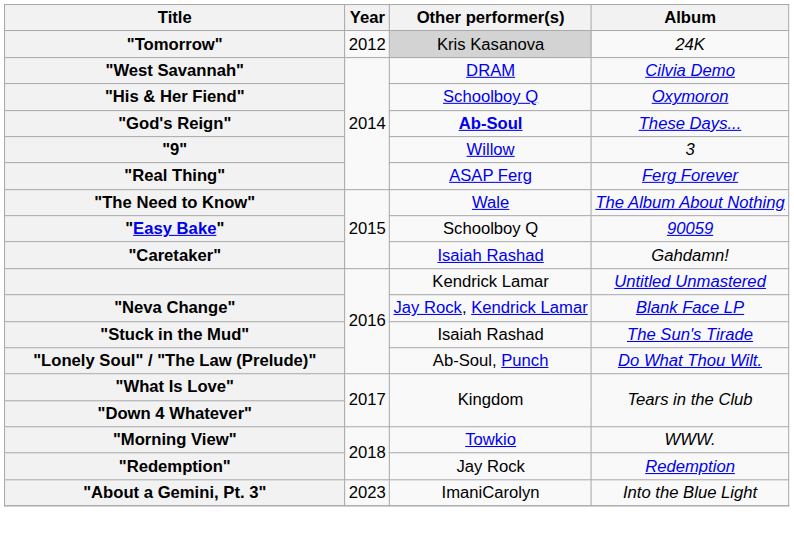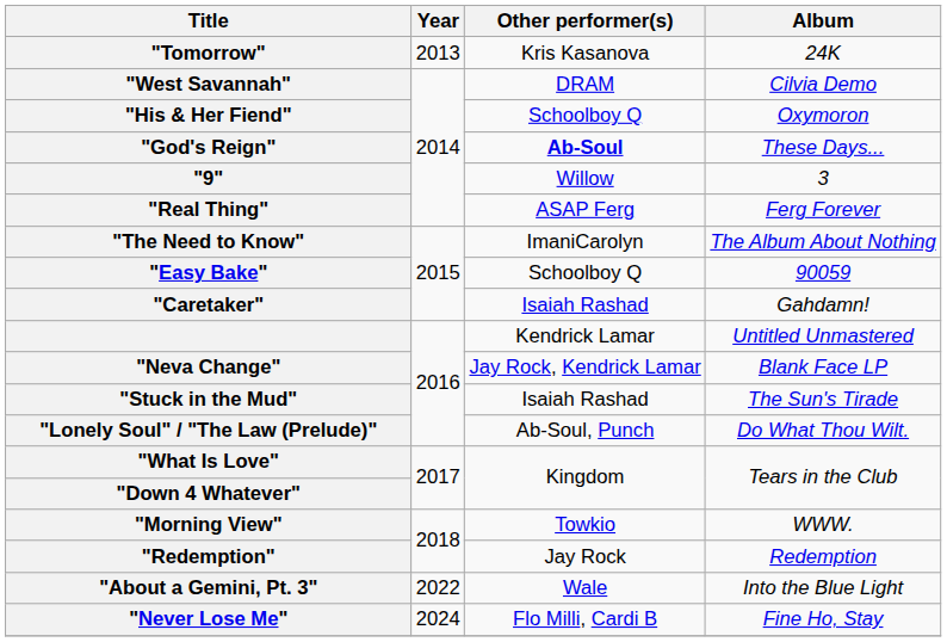 <table class="wikitable plainrowheaders" style="text-align:center;">
 <tr>
 <th scope="col" style="width:20em;">Title</th>
 <th scope="col">Year</th>
 <th scope="col">Other performer(s)</th>
 <th scope="col">Album</th>
 </tr>
 <tr>
 <th scope="row">"Tomorrow"</th>
-<td>2012</td>
-<td style="background: lightgrey;">Kris Kasanova</td>
+<td>2013</td>
+<td>Kris Kasanova</td>
 <td><em>24K</em></td>
 </tr>
 <tr>
 <th scope="row">"West Savannah"</th>
 <td rowspan="5">2014</td>
 <td><a href='#'>DRAM</a></td>
 <td><em><a href='#'>Cilvia Demo</a></em></td>
 </tr>
 <tr>
 <th scope="row">"His & Her Fiend"</th>
 <td><a href='#'>Schoolboy Q</a></td>
 <td><em><a href='#'>Oxymoron</a></em></td>
 </tr>
 <tr>
 <th scope="row">"God's Reign"</th>
 <td><strong><a href='#'>Ab-Soul</a></strong></td>
 <td><em><a href='#'>These Days...</a></em></td>
 </tr>
 <tr>
 <th scope="row">"9"</th>
 <td><a href='#'>Willow</a></td>
 <td><em>3</em></td>
 </tr>
 <tr>
 <th scope="row">"Real Thing"</th>
 <td><a href='#'>ASAP Ferg</a></td>
 <td><em><a href='#'>Ferg Forever</a></em></td>
 </tr>
 <tr>
 <th scope="row">"The Need to Know"</th>
 <td rowspan="3">2015</td>
-<td><a href='#'>Wale</a></td>
+<td>ImaniCarolyn</td>
 <td><em><a href='#'>The Album About Nothing</a></em></td>
 </tr>
 <tr>
 <th scope="row">"<a href='#'>Easy Bake</a>"</th>
 <td>Schoolboy Q</td>
 <td><em><a href='#'>90059</a></em></td>
 </tr>
 <tr>
 <th scope="row">"Caretaker"</th>
 <td><a href='#'>Isaiah Rashad</a></td>
 <td><em>Gahdamn!</em></td>
 </tr>
 <tr>
 <th scope="row"></th>
 <td rowspan="4">2016</td>
 <td>Kendrick Lamar</td>
 <td><em><a href='#'>Untitled Unmastered</a></em></td>
 </tr>
 <tr>
 <th scope="row">"Neva Change"</th>
 <td><a href='#'>Jay Rock</a>, <a href='#'>Kendrick Lamar</a></td>
 <td><em><a href='#'>Blank Face LP</a></em></td>
 </tr>
 <tr>
 <th scope="row">"Stuck in the Mud"</th>
 <td>Isaiah Rashad</td>
 <td><em><a href='#'>The Sun's Tirade</a></em></td>
 </tr>
 <tr>
 <th scope="row">"Lonely Soul" / "The Law (Prelude)"</th>
 <td>Ab-Soul, <a href='#'>Punch</a></td>
 <td><em><a href='#'>Do What Thou Wilt.</a></em></td>
 </tr>
 <tr>
 <th scope="row">"What Is Love"</th>
 <td rowspan="2">2017</td>
 <td rowspan="2">Kingdom</td>
 <td rowspan="2"><em>Tears in the Club</em></td>
 </tr>
 <tr>
 <th scope="row">"Down 4 Whatever"</th>
 </tr>
 <tr>
 <th scope="row">"Morning View"</th>
 <td rowspan="2">2018</td>
 <td><a href='#'>Towkio</a></td>
 <td><em>WWW.</em></td>
 </tr>
 <tr>
 <th scope="row">"Redemption"</th>
 <td>Jay Rock</td>
 <td><em><a href='#'>Redemption</a></em></td>
 </tr>
 <tr>
 <th scope="row">"About a Gemini, Pt. 3"</th>
-<td>2023</td>
-<td>ImaniCarolyn</td>
+<td>2022</td>
+<td><a href='#'>Wale</a></td>
 <td><em>Into the Blue Light</em></td>
+</tr>
+<tr>
+<th scope="row">"<a href='#'>Never Lose Me</a>"</th>
+<td>2024</td>
+<td><a href='#'>Flo Milli</a>, <a href='#'>Cardi B</a></td>
+<td><em><a href='#'>Fine Ho, Stay</a></em></td>
 </tr>
 <tr>
 </tr>
 </table>
